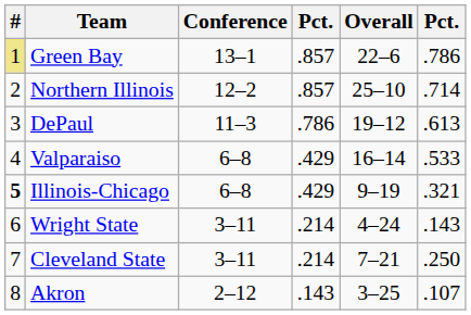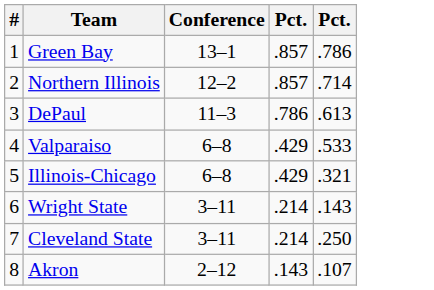 <table class="wikitable">
 <tr>
 <th>#</th>
 <th>Team</th>
 <th>Conference</th>
 <th>Pct.</th>
-<th>Overall</th>
 <th>Pct.</th>
 </tr>
 <tr>
-<td style="background: khaki;">1</td>
+<td>1</td>
 <td><a href='#'>Green Bay</a></td>
 <td style="text-align: center;">13–1</td>
 <td>.857</td>
-<td style="text-align: center;">22–6</td>
 <td>.786</td>
 </tr>
 <tr>
 <td>2</td>
 <td><a href='#'>Northern Illinois</a></td>
 <td style="text-align: center;">12–2</td>
 <td>.857</td>
-<td style="text-align: center;">25–10</td>
 <td>.714</td>
 </tr>
 <tr>
 <td>3</td>
 <td><a href='#'>DePaul</a></td>
 <td style="text-align: center;">11–3</td>
 <td>.786</td>
-<td style="text-align: center;">19–12</td>
 <td>.613</td>
 </tr>
 <tr>
 <td>4</td>
 <td><a href='#'>Valparaiso</a></td>
 <td style="text-align: center;">6–8</td>
 <td>.429</td>
-<td style="text-align: center;">16–14</td>
 <td>.533</td>
 </tr>
 <tr>
-<td><strong>5</strong></td>
+<td>5</td>
 <td><a href='#'>Illinois-Chicago</a></td>
 <td style="text-align: center;">6–8</td>
 <td>.429</td>
-<td style="text-align: center;">9–19</td>
 <td>.321</td>
 </tr>
 <tr>
 <td>6</td>
 <td><a href='#'>Wright State</a></td>
 <td style="text-align: center;">3–11</td>
 <td>.214</td>
-<td style="text-align: center;">4–24</td>
 <td>.143</td>
 </tr>
 <tr>
 <td>7</td>
 <td><a href='#'>Cleveland State</a></td>
 <td style="text-align: center;">3–11</td>
 <td>.214</td>
-<td style="text-align: center;">7–21</td>
 <td>.250</td>
 </tr>
 <tr>
 <td>8</td>
 <td><a href='#'>Akron</a></td>
 <td style="text-align: center;">2–12</td>
 <td>.143</td>
-<td style="text-align: center;">3–25</td>
 <td>.107</td>
 </tr>
 </table>
